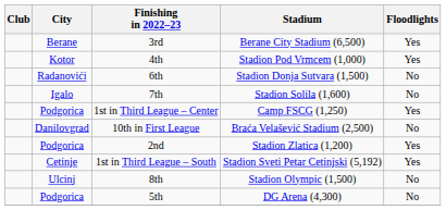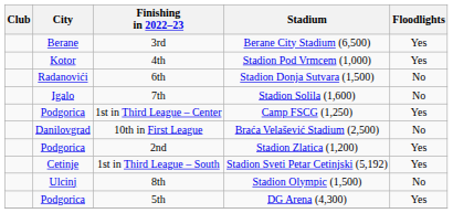 <table class="wikitable sortable" style="text-align:center;">
 <tr>
 <th>Club<br></th>
 <th>City</th>
 <th data-sort-type="number">Finishing <br>in <a href='#'>2022–23</a></th>
 <th>Stadium</th>
 <th>Floodlights</th>
 </tr>
 <tr>
 <td style="text-align:left;"></td>
 <td><a href='#'>Berane</a></td>
 <td>3rd</td>
 <td><a href='#'>Berane City Stadium</a> (6,500)</td>
 <td>Yes</td>
 </tr>
 <tr>
 <td style="text-align:left;"></td>
 <td><a href='#'>Kotor</a></td>
 <td>4th</td>
 <td><a href='#'>Stadion Pod Vrmcem</a> (1,000)</td>
 <td>Yes</td>
 </tr>
 <tr>
 <td style="text-align:left;"></td>
 <td><a href='#'>Radanovići</a></td>
 <td>6th</td>
 <td><a href='#'>Stadion Donja Sutvara</a> (1,500)</td>
 <td>No</td>
 </tr>
 <tr>
 <td style="text-align:left;"></td>
 <td><a href='#'>Igalo</a></td>
 <td>7th</td>
 <td><a href='#'>Stadion Solila</a> (1,600)</td>
 <td>No</td>
 </tr>
 <tr>
 <td style="text-align:left;"></td>
 <td><a href='#'>Podgorica</a></td>
 <td>1st in <a href='#'>Third League – Center</a> </td>
 <td><a href='#'>Camp FSCG</a> (1,250)</td>
 <td>Yes</td>
 </tr>
 <tr>
 <td style="text-align:left;"></td>
 <td><a href='#'>Danilovgrad</a></td>
 <td>10th in <a href='#'>First League</a> </td>
 <td><a href='#'>Braća Velašević Stadium</a> (2,500)</td>
 <td>No</td>
 </tr>
 <tr>
 <td style="text-align:left;"></td>
 <td><a href='#'>Podgorica</a></td>
 <td>2nd</td>
 <td><a href='#'>Stadion Zlatica</a> (1,200)</td>
 <td>Yes</td>
 </tr>
 <tr>
 <td style="text-align:left;"></td>
 <td><a href='#'>Cetinje</a></td>
 <td>1st in <a href='#'>Third League – South</a> </td>
 <td><a href='#'>Stadion Sveti Petar Cetinjski</a> (5,192)</td>
 <td>Yes</td>
 </tr>
 <tr>
 <td style="text-align:left;"></td>
 <td><a href='#'>Ulcinj</a></td>
 <td>8th</td>
 <td><a href='#'>Stadion Olympic</a> (1,500)</td>
 <td>No</td>
 </tr>
 <tr>
 <td style="text-align:left;"></td>
 <td><a href='#'>Podgorica</a></td>
 <td>5th</td>
 <td><a href='#'>DG Arena</a> (4,300)</td>
-<td>No</td>
+<td>Yes</td>
 </tr>
 <tr>
 </tr>
 </table>
